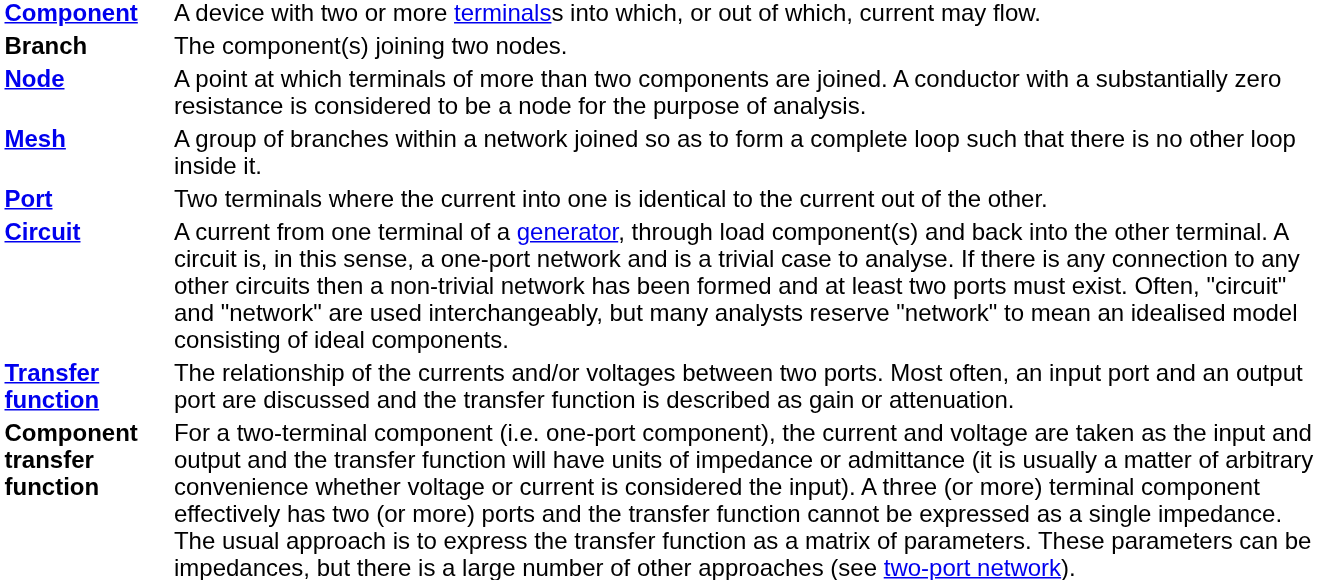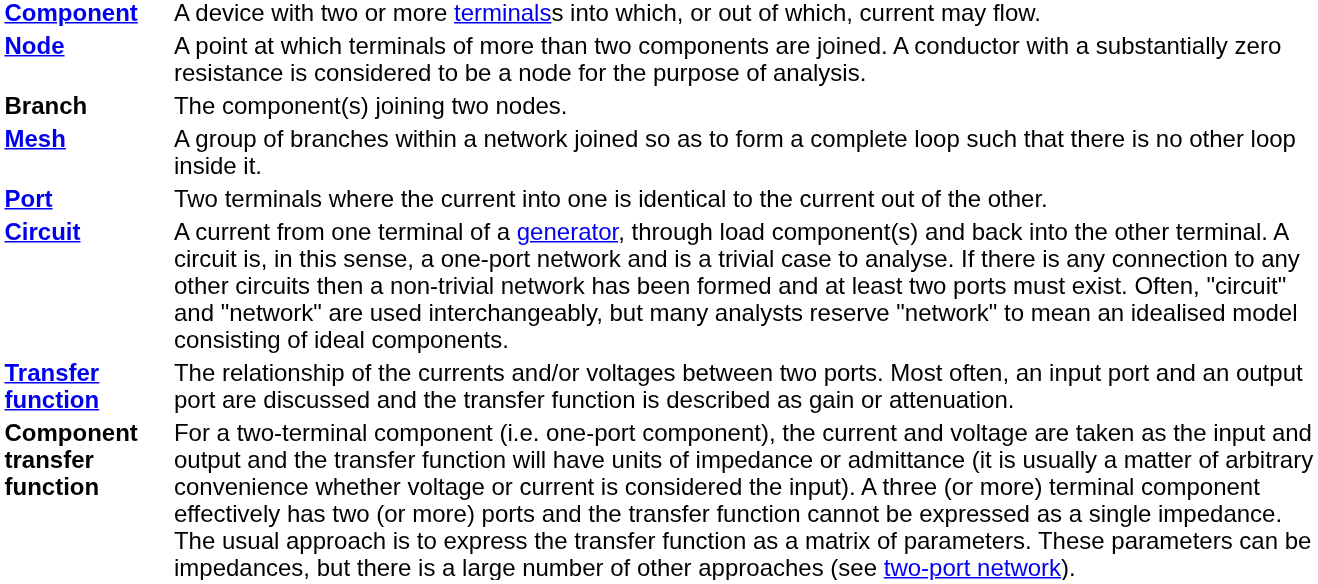 <table>
 <tr valign=top>
 <td><strong><a href='#'>Component</a></strong></td>
 <td>A device with two or more <a href='#'>terminals</a>s into which, or out of which, current may flow.</td>
 </tr>
 <tr valign=top>
+<td><strong><a href='#'>Node</a></strong></td>
+<td>A point at which terminals of more than two components are joined.  A conductor with a substantially zero resistance is considered to be a node for the purpose of analysis.</td>
+</tr>
+<tr valign=top>
 <td><strong>Branch</strong></td>
 <td>The component(s) joining two nodes.</td>
-</tr>
-<tr valign=top>
-<td><strong><a href='#'>Node</a></strong></td>
-<td>A point at which terminals of more than two components are joined.  A conductor with a substantially zero resistance is considered to be a node for the purpose of analysis.</td>
 </tr>
 <tr valign=top>
 <td><strong><a href='#'>Mesh</a></strong></td>
 <td>A group of branches within a network joined so as to form a complete loop such that there is no other loop inside it.</td>
 </tr>
 <tr valign=top>
 <td><strong><a href='#'>Port</a></strong></td>
 <td>Two terminals where the current into one is identical to the current out of the other.</td>
 </tr>
 <tr valign=top>
 <td><strong><a href='#'>Circuit</a></strong></td>
 <td>A current from one terminal of a <a href='#'>generator</a>, through load component(s) and back into the other terminal.  A circuit is, in this sense, a one-port network and is a trivial case to analyse.  If there is any connection to any other circuits then a non-trivial network has been formed and at least two ports must exist.  Often, "circuit" and "network" are used interchangeably, but many analysts reserve "network" to mean an idealised model consisting of ideal components.</td>
 </tr>
 <tr valign=top>
 <td><strong><a href='#'>Transfer function</a></strong></td>
 <td>The relationship of the currents and/or voltages between two ports.  Most often, an input port and an output port are discussed and the transfer function is described as gain or attenuation.</td>
 </tr>
 <tr valign=top>
 <td><strong>Component transfer function</strong></td>
 <td>For a two-terminal component (i.e. one-port component), the current and voltage are taken as the input and output and the transfer function will have units of impedance or admittance (it is usually a matter of arbitrary convenience whether voltage or current is considered the input). A three (or more) terminal component effectively has two (or more) ports and the transfer function cannot be expressed as a single impedance. The usual approach is to express the transfer function as a matrix of parameters. These parameters can be impedances, but there is a large number of other approaches (see <a href='#'>two-port network</a>).</td>
 </tr>
 </table>
